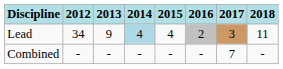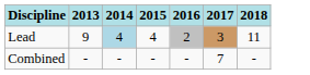 <table class="wikitable" style="text-align: center">
 <tr>
 <th style="background: #b0e0e6">Discipline</th>
-<th style="background: #b0e0e6">2012</th>
 <th style="background: #b0e0e6">2013</th>
 <th style="background: #b0e0e6">2014</th>
 <th style="background: #b0e0e6">2015</th>
 <th style="background: #b0e0e6">2016</th>
 <th style="background: #b0e0e6">2017</th>
 <th style="background: #b0e0e6">2018</th>
 </tr>
 <tr>
 <td align="left">Lead</td>
-<td>34</td>
 <td>9</td>
 <td style="background: lightblue;">4</td>
 <td>4</td>
 <td style="background: silver">2</td>
 <td style="background: #cc9966;">3</td>
 <td>11</td>
 </tr>
 <tr>
 <td align="left">Combined</td>
 <td>-</td>
 <td>-</td>
 <td>-</td>
 <td>-</td>
-<td>-</td>
 <td>7</td>
 <td>-</td>
 </tr>
 </table>
